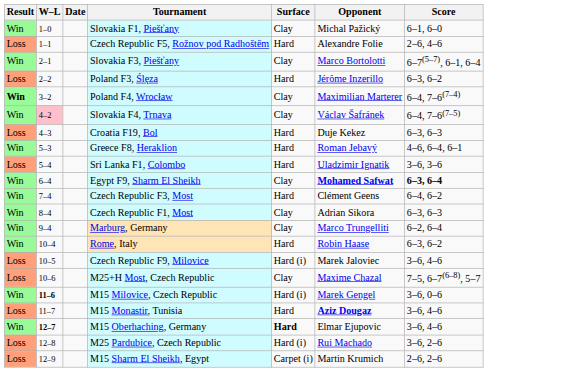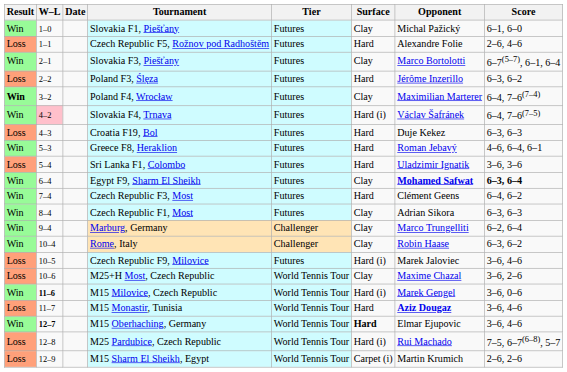 <table class="sortable wikitable">
 <tr>
 <th>Result</th>
 <th class="unsortable">W–L</th>
 <th>Date</th>
 <th>Tournament</th>
+<th>Tier</th>
 <th>Surface</th>
 <th>Opponent</th>
 <th class="unsortable">Score</th>
 </tr>
 <tr>
 <td bgcolor=98FB98>Win</td>
 <td><small>1–0</small></td>
 <td></td>
 <td style="background:#cffcff;">Slovakia F1, <a href='#'>Piešťany</a></td>
+<td style="background:#cffcff;">Futures</td>
 <td>Clay</td>
 <td> Michal Pažický</td>
 <td>6–1, 6–0</td>
 </tr>
 <tr>
 <td bgcolor=FFA07A>Loss</td>
 <td><small>1–1</small></td>
 <td></td>
 <td style="background:#cffcff;">Czech Republic F5, <a href='#'>Rožnov pod Radhoštěm</a></td>
+<td style="background:#cffcff;">Futures</td>
 <td>Hard</td>
 <td> Alexandre Folie</td>
 <td>2–6, 4–6</td>
 </tr>
 <tr>
 <td bgcolor=98FB98>Win</td>
 <td><small>2–1</small></td>
 <td></td>
 <td style="background:#cffcff;">Slovakia F3, <a href='#'>Piešťany</a></td>
+<td style="background:#cffcff;">Futures</td>
 <td>Clay</td>
 <td> <a href='#'>Marco Bortolotti</a></td>
 <td>6–7<sup>(5–7)</sup>, 6–1, 6–4</td>
 </tr>
 <tr>
 <td bgcolor=FFA07A>Loss</td>
 <td><small>2–2</small></td>
 <td></td>
 <td style="background:#cffcff;">Poland F3, <a href='#'>Ślęza</a></td>
+<td style="background:#cffcff;">Futures</td>
 <td>Hard</td>
 <td> <a href='#'>Jérôme Inzerillo</a></td>
 <td>6–3, 6–2</td>
 </tr>
 <tr>
 <td bgcolor=98FB98><strong>Win</strong></td>
 <td><small>3–2</small></td>
 <td></td>
 <td style="background:#cffcff;">Poland F4, <a href='#'>Wrocław</a></td>
+<td style="background:#cffcff;">Futures</td>
 <td>Clay</td>
 <td> <a href='#'>Maximilian Marterer</a></td>
 <td>6–4, 7–6<sup>(7–4)</sup></td>
 </tr>
 <tr>
 <td bgcolor=98FB98>Win</td>
 <td style="background: pink;"><small>4–2</small></td>
 <td></td>
 <td style="background:#cffcff;">Slovakia F4, <a href='#'>Trnava</a></td>
-<td>Clay</td>
+<td style="background:#cffcff;">Futures</td>
+<td>Hard (i)</td>
 <td> <a href='#'>Václav Šafránek</a></td>
 <td>6–4, 7–6<sup>(7–5)</sup></td>
 </tr>
 <tr>
 <td bgcolor=FFA07A>Loss</td>
 <td><small>4–3</small></td>
 <td></td>
 <td style="background:#cffcff;">Croatia F19, <a href='#'>Bol</a></td>
+<td style="background:#cffcff;">Futures</td>
 <td>Hard</td>
 <td> Duje Kekez</td>
 <td>6–3, 6–3</td>
 </tr>
 <tr>
 <td bgcolor=98FB98>Win</td>
 <td><small>5–3</small></td>
 <td></td>
 <td style="background:#cffcff;">Greece F8, <a href='#'>Heraklion</a></td>
+<td style="background:#cffcff;">Futures</td>
 <td>Hard</td>
 <td> <a href='#'>Roman Jebavý</a></td>
 <td>4–6, 6–4, 6–1</td>
 </tr>
 <tr>
 <td bgcolor=FFA07A>Loss</td>
 <td><small>5–4</small></td>
 <td></td>
 <td style="background:#cffcff;">Sri Lanka F1, <a href='#'>Colombo</a></td>
+<td style="background:#cffcff;">Futures</td>
 <td>Hard</td>
 <td> <a href='#'>Uladzimir Ignatik</a></td>
 <td>3–6, 3–6</td>
 </tr>
 <tr>
 <td bgcolor=98FB98>Win</td>
 <td><small>6–4</small></td>
 <td></td>
 <td style="background:#cffcff;">Egypt F9, <a href='#'>Sharm El Sheikh</a></td>
+<td style="background:#cffcff;">Futures</td>
 <td>Clay</td>
 <td><strong> <a href='#'>Mohamed Safwat</a></strong></td>
 <td><strong>6–3, 6–4</strong></td>
 </tr>
 <tr>
 <td bgcolor=98FB98>Win</td>
 <td><small>7–4</small></td>
 <td></td>
 <td style="background:#cffcff;">Czech Republic F3, <a href='#'>Most</a></td>
+<td style="background:#cffcff;">Futures</td>
 <td>Hard</td>
 <td> Clément Geens</td>
 <td>6–4, 6–2</td>
 </tr>
 <tr>
 <td bgcolor=98FB98>Win</td>
 <td><small>8–4</small></td>
 <td></td>
 <td style="background:#cffcff;">Czech Republic F1, <a href='#'>Most</a></td>
+<td style="background:#cffcff;">Futures</td>
 <td>Clay</td>
 <td> Adrian Sikora</td>
 <td>6–3, 6–3</td>
 </tr>
 <tr>
 <td bgcolor=98FB98>Win</td>
 <td><small>9–4</small></td>
 <td><a href='#'></a></td>
 <td style="background:moccasin;"><a href='#'>Marburg</a>, Germany</td>
+<td style="background:moccasin;">Challenger</td>
 <td>Clay</td>
 <td> <a href='#'>Marco Trungelliti</a></td>
 <td>6–2, 6–4</td>
 </tr>
 <tr>
 <td bgcolor=98FB98>Win</td>
 <td><small>10–4</small></td>
 <td><a href='#'></a></td>
 <td style="background:moccasin;"><a href='#'>Rome</a>, Italy</td>
-<td>Hard</td>
+<td style="background:moccasin;">Challenger</td>
+<td>Clay</td>
 <td> <a href='#'>Robin Haase</a></td>
 <td>6–3, 6–2</td>
 </tr>
 <tr>
 <td bgcolor=FFA07A>Loss</td>
 <td><small>10–5</small></td>
 <td></td>
 <td style="background:#cffcff;">Czech Republic F9, <a href='#'>Milovice</a></td>
+<td style="background:#cffcff;">Futures</td>
 <td>Hard (i)</td>
 <td> Marek Jaloviec</td>
 <td>3–6, 4–6</td>
 </tr>
 <tr>
 <td bgcolor=FFA07A>Loss</td>
 <td><small>10–6</small></td>
 <td></td>
 <td style="background:#cffcff;">M25+H <a href='#'>Most</a>, Czech Republic</td>
+<td style="background:#cffcff;">World Tennis Tour</td>
 <td>Clay</td>
 <td> <a href='#'>Maxime Chazal</a></td>
-<td>7–5, 6–7<sup>(6–8)</sup>, 5–7</td>
+<td>3–6, 2–6</td>
 </tr>
 <tr>
 <td bgcolor=98FB98>Win</td>
 <td><strong><small>11–6</small></strong></td>
 <td></td>
 <td style="background:#cffcff;">M15 <a href='#'>Milovice</a>, Czech Republic</td>
+<td style="background:#cffcff;">World Tennis Tour</td>
 <td>Hard (i)</td>
 <td> <a href='#'>Marek Gengel</a></td>
 <td>3–6, 0–6</td>
 </tr>
 <tr>
 <td bgcolor=FFA07A>Loss</td>
 <td><small>11–7</small></td>
 <td></td>
 <td style="background:#cffcff;">M15 <a href='#'>Monastir</a>, Tunisia</td>
+<td style="background:#cffcff;">World Tennis Tour</td>
 <td>Hard</td>
 <td><strong> <a href='#'>Aziz Dougaz</a></strong></td>
 <td>3–6, 4–6</td>
 </tr>
 <tr>
 <td bgcolor=98FB98>Win</td>
 <td><strong><small>12–7</small></strong></td>
 <td></td>
 <td style="background:#cffcff;">M15 <a href='#'>Oberhaching</a>, Germany</td>
+<td style="background:#cffcff;">World Tennis Tour</td>
 <td><strong>Hard</strong></td>
 <td> Elmar Ejupovic</td>
 <td>3–6, 4–6</td>
 </tr>
 <tr>
 <td bgcolor=FFA07A>Loss</td>
 <td><small>12–8</small></td>
 <td></td>
 <td style="background:#cffcff;">M25 <a href='#'>Pardubice</a>, Czech Republic</td>
+<td style="background:#cffcff;">World Tennis Tour</td>
 <td>Hard (i)</td>
 <td> <a href='#'>Rui Machado</a></td>
-<td>3–6, 2–6</td>
+<td>7–5, 6–7<sup>(6–8)</sup>, 5–7</td>
 </tr>
 <tr>
 <td bgcolor=FFA07A>Loss</td>
 <td><small>12–9</small></td>
 <td></td>
 <td style="background:#cffcff;">M15 <a href='#'>Sharm El Sheikh</a>, Egypt</td>
+<td style="background:#cffcff;">World Tennis Tour</td>
 <td>Carpet (i)</td>
 <td> Martin Krumich</td>
 <td>2–6, 2–6</td>
 </tr>
 </table>
